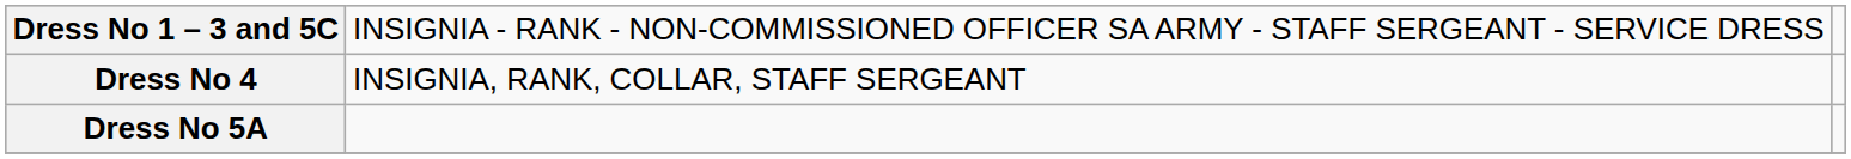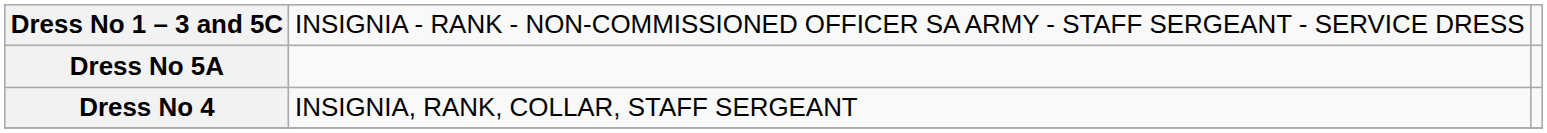 <table class=wikitable style="text-align: left;">
 <tr>
 <th>Dress No 1 – 3 and 5C</th>
 <td>INSIGNIA - RANK - NON-COMMISSIONED OFFICER SA ARMY - STAFF SERGEANT - SERVICE DRESS</td>
+<td></td>
+</tr>
+<tr>
+<th>Dress No 5A</th>
+<td></td>
 <td></td>
 </tr>
 <tr>
 <th>Dress No 4</th>
 <td>INSIGNIA, RANK, COLLAR, STAFF SERGEANT</td>
 <td></td>
 </tr>
 <tr>
-<th>Dress No 5A</th>
-<td></td>
-<td></td>
-</tr>
-<tr>
 </tr>
 </table>
